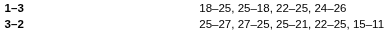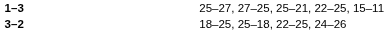 <table width=100% cellspacing=1>
 <tr>
 <th width=20%></th>
 <th width=12%></th>
 <th width=20%></th>
 <th width=33%></th>
 <td></td>
 </tr>
 <tr style=font-size:90%>
 <td align=right></td>
 <td align=center><strong>1–3</strong></td>
 <td><strong></strong></td>
-<td>18–25, 25–18, 22–25, 24–26</td>
+<td>25–27, 27–25, 25–21, 22–25, 15–11</td>
 <td></td>
 </tr>
 <tr style=font-size:90%>
 <td align=right><strong></strong></td>
 <td align=center><strong>3–2</strong></td>
 <td></td>
-<td>25–27, 27–25, 25–21, 22–25, 15–11</td>
+<td>18–25, 25–18, 22–25, 24–26</td>
 </tr>
 </table>
